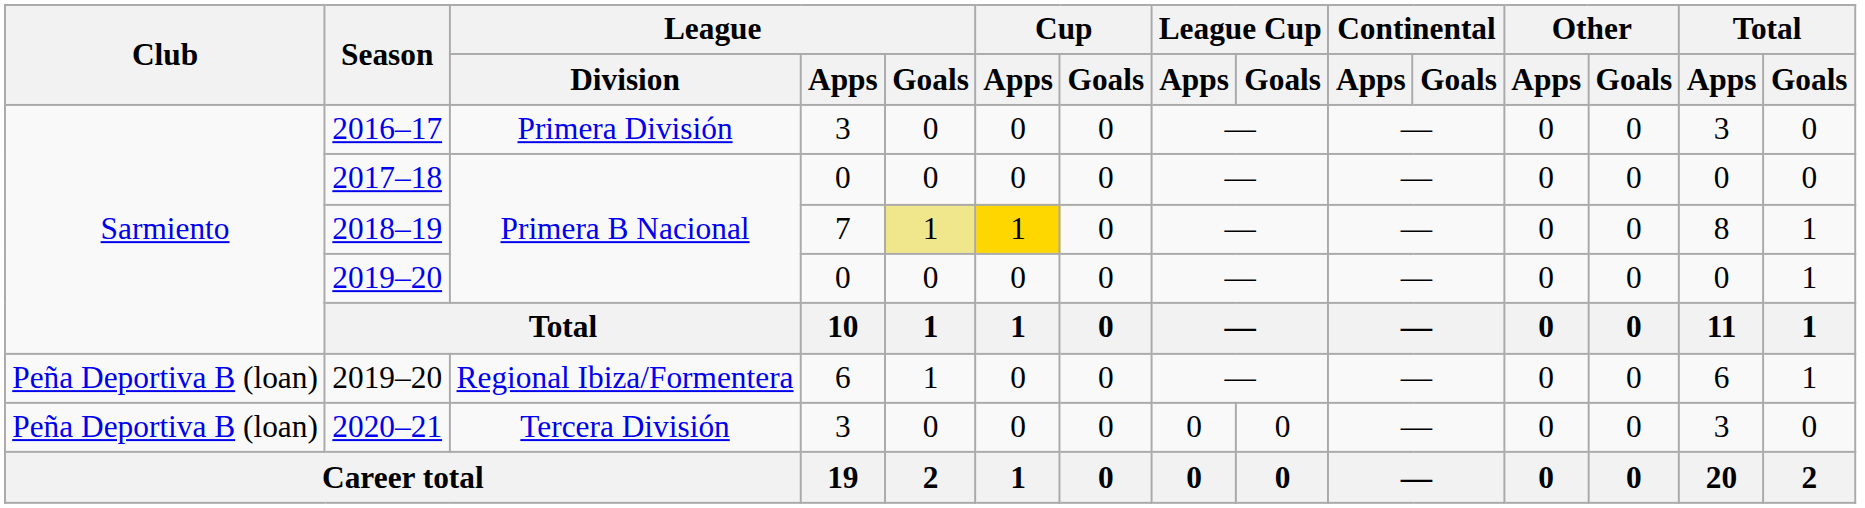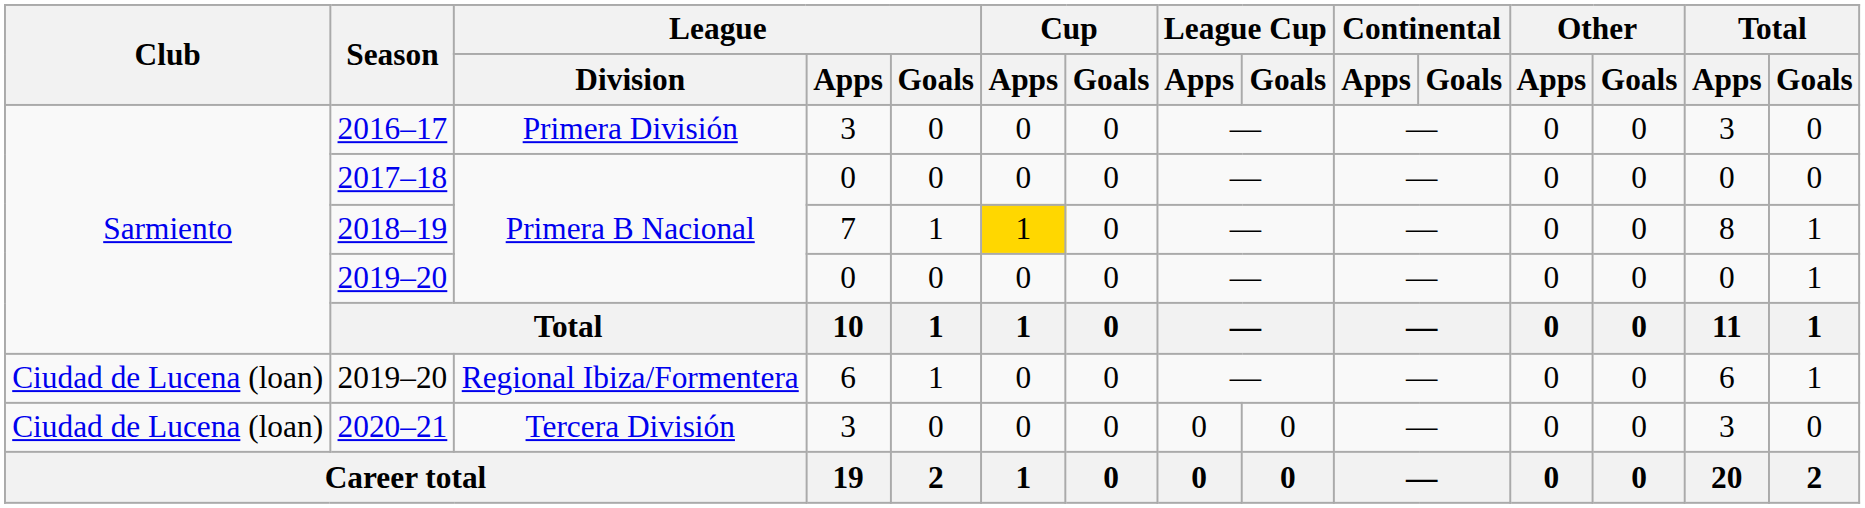 <table class="wikitable" style="text-align:center">
 <tr>
 <th rowspan="2">Club</th>
 <th rowspan="2">Season</th>
 <th colspan="3">League</th>
 <th colspan="2">Cup</th>
 <th colspan="2">League Cup</th>
 <th colspan="2">Continental</th>
 <th colspan="2">Other</th>
 <th colspan="2">Total</th>
 </tr>
 <tr>
 <th>Division</th>
 <th>Apps</th>
 <th>Goals</th>
 <th>Apps</th>
 <th>Goals</th>
 <th>Apps</th>
 <th>Goals</th>
 <th>Apps</th>
 <th>Goals</th>
 <th>Apps</th>
 <th>Goals</th>
 <th>Apps</th>
 <th>Goals</th>
 </tr>
 <tr>
 <td rowspan="5"><a href='#'>Sarmiento</a></td>
 <td><a href='#'>2016–17</a></td>
 <td rowspan="1"><a href='#'>Primera División</a></td>
 <td>3</td>
 <td>0</td>
 <td>0</td>
 <td>0</td>
 <td colspan="2">—</td>
 <td colspan="2">—</td>
 <td>0</td>
 <td>0</td>
 <td>3</td>
 <td>0</td>
 </tr>
 <tr>
 <td><a href='#'>2017–18</a></td>
 <td rowspan="3"><a href='#'>Primera B Nacional</a></td>
 <td>0</td>
 <td>0</td>
 <td>0</td>
 <td>0</td>
 <td colspan="2">—</td>
 <td colspan="2">—</td>
 <td>0</td>
 <td>0</td>
 <td>0</td>
 <td>0</td>
 </tr>
 <tr>
 <td><a href='#'>2018–19</a></td>
 <td>7</td>
-<td style="background: khaki;">1</td>
+<td>1</td>
 <td style="background: gold;">1</td>
 <td>0</td>
 <td colspan="2">—</td>
 <td colspan="2">—</td>
 <td>0</td>
 <td>0</td>
 <td>8</td>
 <td>1</td>
 </tr>
 <tr>
 <td><a href='#'>2019–20</a></td>
 <td>0</td>
 <td>0</td>
 <td>0</td>
 <td>0</td>
 <td colspan="2">—</td>
 <td colspan="2">—</td>
 <td>0</td>
 <td>0</td>
 <td>0</td>
 <td>1</td>
 </tr>
 <tr>
 <th colspan="2">Total</th>
 <th>10</th>
 <th>1</th>
 <th>1</th>
 <th>0</th>
 <th colspan="2">—</th>
 <th colspan="2">—</th>
 <th>0</th>
 <th>0</th>
 <th>11</th>
 <th>1</th>
 </tr>
 <tr>
-<td rowspan="1"><a href='#'>Peña Deportiva B</a> (loan)</td>
+<td rowspan="1"><a href='#'>Ciudad de Lucena</a> (loan)</td>
 <td>2019–20</td>
 <td rowspan="1"><a href='#'>Regional Ibiza/Formentera</a></td>
 <td>6</td>
 <td>1</td>
 <td>0</td>
 <td>0</td>
 <td colspan="2">—</td>
 <td colspan="2">—</td>
 <td>0</td>
 <td>0</td>
 <td>6</td>
 <td>1</td>
 </tr>
 <tr>
-<td rowspan="1"><a href='#'>Peña Deportiva B</a> (loan)</td>
+<td rowspan="1"><a href='#'>Ciudad de Lucena</a> (loan)</td>
 <td><a href='#'>2020–21</a></td>
 <td rowspan="1"><a href='#'>Tercera División</a></td>
 <td>3</td>
 <td>0</td>
 <td>0</td>
 <td>0</td>
 <td>0</td>
 <td>0</td>
 <td colspan="2">—</td>
 <td>0</td>
 <td>0</td>
 <td>3</td>
 <td>0</td>
 </tr>
 <tr>
 <th colspan="3">Career total</th>
 <th>19</th>
 <th>2</th>
 <th>1</th>
 <th>0</th>
 <th>0</th>
 <th>0</th>
 <th colspan="2">—</th>
 <th>0</th>
 <th>0</th>
 <th>20</th>
 <th>2</th>
 </tr>
 </table>
